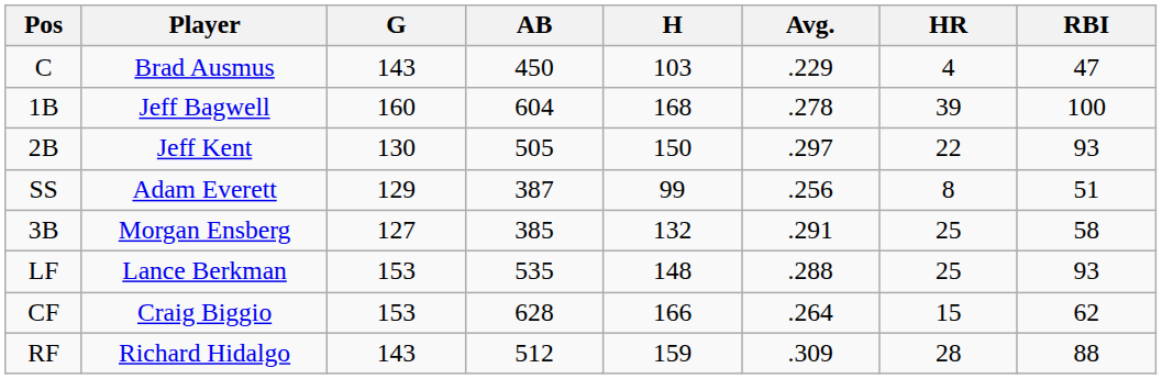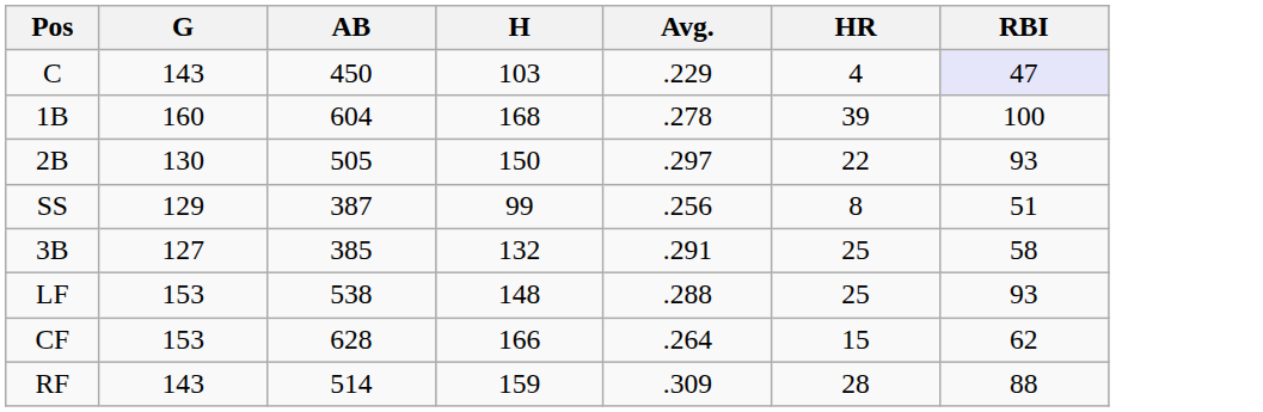 <table class="wikitable sortable">
 <tr>
 <th bgcolor="#DDDDFF" width="5%">Pos</th>
-<th bgcolor="#DDDDFF" width="16%">Player</th>
 <th bgcolor="#DDDDFF" width="9%">G</th>
 <th bgcolor="#DDDDFF" width="9%">AB</th>
 <th bgcolor="#DDDDFF" width="9%">H</th>
 <th bgcolor="#DDDDFF" width="9%">Avg.</th>
 <th bgcolor="#DDDDFF" width="9%">HR</th>
 <th bgcolor="#DDDDFF" width="9%">RBI</th>
 </tr>
 <tr align=center>
 <td>C</td>
-<td><a href='#'>Brad Ausmus</a></td>
 <td>143</td>
 <td>450</td>
 <td>103</td>
 <td>.229</td>
 <td>4</td>
-<td>47</td>
+<td style="background: lavender;">47</td>
 </tr>
 <tr align=center>
 <td>1B</td>
-<td><a href='#'>Jeff Bagwell</a></td>
 <td>160</td>
 <td>604</td>
 <td>168</td>
 <td>.278</td>
 <td>39</td>
 <td>100</td>
 </tr>
 <tr align=center>
 <td>2B</td>
-<td><a href='#'>Jeff Kent</a></td>
 <td>130</td>
 <td>505</td>
 <td>150</td>
 <td>.297</td>
 <td>22</td>
 <td>93</td>
 </tr>
 <tr align=center>
 <td>SS</td>
-<td><a href='#'>Adam Everett</a></td>
 <td>129</td>
 <td>387</td>
 <td>99</td>
 <td>.256</td>
 <td>8</td>
 <td>51</td>
 </tr>
 <tr align=center>
 <td>3B</td>
-<td><a href='#'>Morgan Ensberg</a></td>
 <td>127</td>
 <td>385</td>
 <td>132</td>
 <td>.291</td>
 <td>25</td>
 <td>58</td>
 </tr>
 <tr align=center>
 <td>LF</td>
-<td><a href='#'>Lance Berkman</a></td>
 <td>153</td>
-<td>535</td>
+<td>538</td>
 <td>148</td>
 <td>.288</td>
 <td>25</td>
 <td>93</td>
 </tr>
 <tr align=center>
 <td>CF</td>
-<td><a href='#'>Craig Biggio</a></td>
 <td>153</td>
 <td>628</td>
 <td>166</td>
 <td>.264</td>
 <td>15</td>
 <td>62</td>
 </tr>
 <tr align=center>
 <td>RF</td>
-<td><a href='#'>Richard Hidalgo</a></td>
 <td>143</td>
-<td>512</td>
+<td>514</td>
 <td>159</td>
 <td>.309</td>
 <td>28</td>
 <td>88</td>
 </tr>
 </table>
